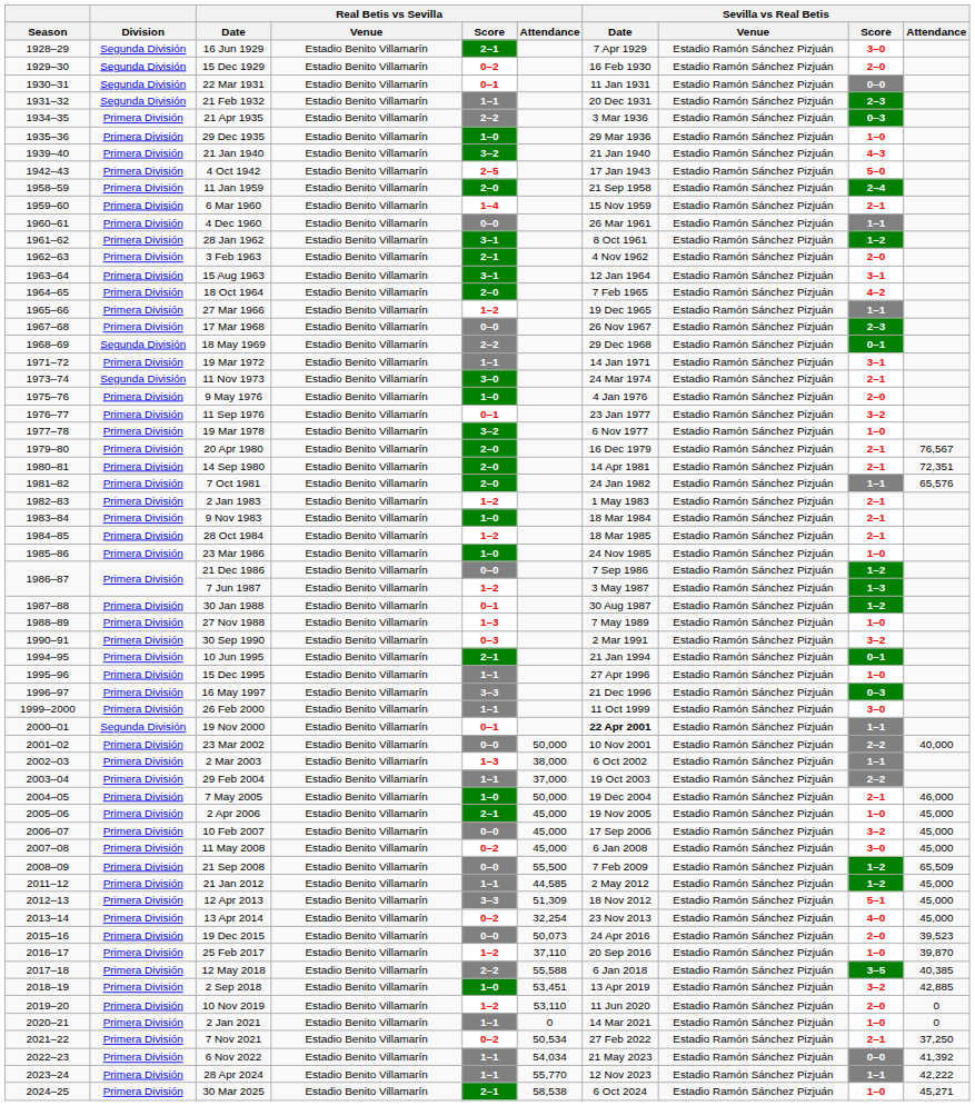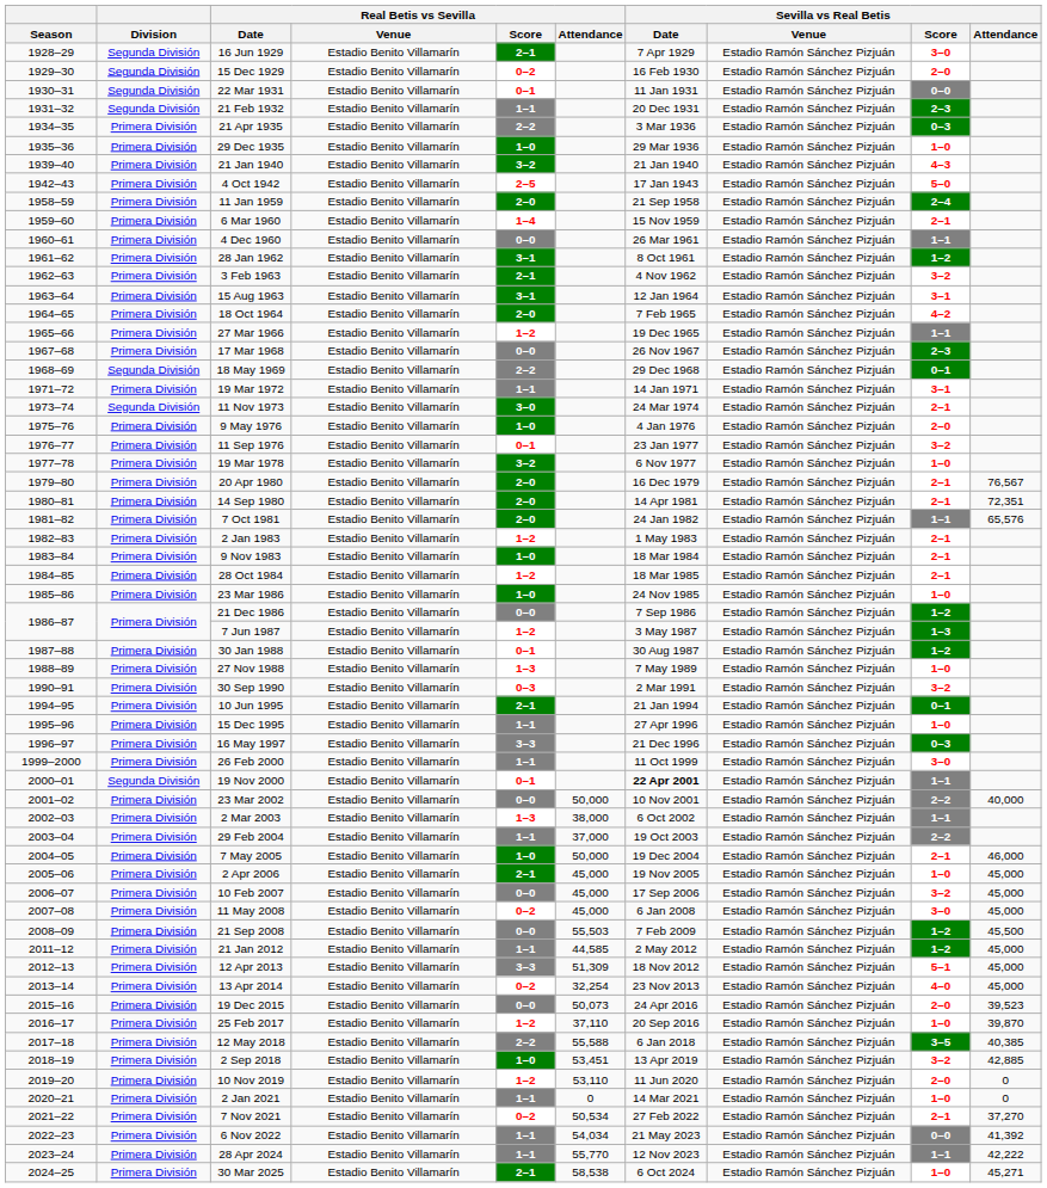 <table class="wikitable" style="text-align: center; font-size: 11px">
 <tr>
 <th></th>
 <th></th>
 <th colspan=4>Real Betis vs Sevilla</th>
 <th colspan=5>Sevilla vs Real Betis</th>
 </tr>
 <tr>
 <th width="80">Season</th>
 <th width="100">Division</th>
 <th width="70">Date</th>
 <th width="185">Venue</th>
 <th width="50">Score</th>
 <th width="40">Attendance</th>
 <th width="70">Date</th>
 <th width="185">Venue</th>
 <th width="50">Score</th>
 <th width="40">Attendance</th>
 </tr>
 <tr>
 <td>1928–29</td>
 <td><a href='#'>Segunda División</a></td>
 <td>16 Jun 1929</td>
 <td>Estadio Benito Villamarín</td>
 <td style="background:green;color:white;"><strong>2–1</strong></td>
 <td></td>
 <td>7 Apr 1929</td>
 <td>Estadio Ramón Sánchez Pizjuán</td>
 <td style="background:white;color:red;"><strong>3–0</strong></td>
 <td></td>
 </tr>
 <tr>
 <td>1929–30</td>
 <td><a href='#'>Segunda División</a></td>
 <td>15 Dec 1929</td>
 <td>Estadio Benito Villamarín</td>
 <td style="background:white;color:red;"><strong>0–2</strong></td>
 <td></td>
 <td>16 Feb 1930</td>
 <td>Estadio Ramón Sánchez Pizjuán</td>
 <td style="background:white;color:red;"><strong>2–0</strong></td>
 <td></td>
 </tr>
 <tr>
 <td>1930–31</td>
 <td><a href='#'>Segunda División</a></td>
 <td>22 Mar 1931</td>
 <td>Estadio Benito Villamarín</td>
 <td style="background:white;color:red;"><strong>0–1</strong></td>
 <td></td>
 <td>11 Jan 1931</td>
 <td>Estadio Ramón Sánchez Pizjuán</td>
 <td style="background:#808080;color:white;"><strong>0–0</strong></td>
 <td></td>
 </tr>
 <tr>
 <td>1931–32</td>
 <td><a href='#'>Segunda División</a></td>
 <td>21 Feb 1932</td>
 <td>Estadio Benito Villamarín</td>
 <td style="background:#808080;color:white;"><strong>1–1</strong></td>
 <td></td>
 <td>20 Dec 1931</td>
 <td>Estadio Ramón Sánchez Pizjuán</td>
 <td style="background:green;color:white;"><strong>2–3</strong></td>
 <td></td>
 </tr>
 <tr>
 <td>1934–35</td>
 <td><a href='#'>Primera División</a></td>
 <td>21 Apr 1935</td>
 <td>Estadio Benito Villamarín</td>
 <td style="background:#808080;color:white;"><strong>2–2</strong></td>
 <td></td>
 <td>3 Mar 1936</td>
 <td>Estadio Ramón Sánchez Pizjuán</td>
 <td style="background:green;color:white;"><strong>0–3</strong></td>
 <td></td>
 </tr>
 <tr>
 <td>1935–36</td>
 <td><a href='#'>Primera División</a></td>
 <td>29 Dec 1935</td>
 <td>Estadio Benito Villamarín</td>
 <td style="background:green;color:white;"><strong>1–0</strong></td>
 <td></td>
 <td>29 Mar 1936</td>
 <td>Estadio Ramón Sánchez Pizjuán</td>
 <td style="background:white;color:red;"><strong>1–0</strong></td>
 <td></td>
 </tr>
 <tr>
 <td>1939–40</td>
 <td><a href='#'>Primera División</a></td>
 <td>21 Jan 1940</td>
 <td>Estadio Benito Villamarín</td>
 <td style="background:green;color:white;"><strong>3–2</strong></td>
 <td></td>
 <td>21 Jan 1940</td>
 <td>Estadio Ramón Sánchez Pizjuán</td>
 <td style="background:white;color:red;"><strong>4–3</strong></td>
 <td></td>
 </tr>
 <tr>
 <td>1942–43</td>
 <td><a href='#'>Primera División</a></td>
 <td>4 Oct 1942</td>
 <td>Estadio Benito Villamarín</td>
 <td style="background:white;color:red;"><strong>2–5</strong></td>
 <td></td>
 <td>17 Jan 1943</td>
 <td>Estadio Ramón Sánchez Pizjuán</td>
 <td style="background:white;color:red;"><strong>5–0</strong></td>
 <td></td>
 </tr>
 <tr>
 <td>1958–59</td>
 <td><a href='#'>Primera División</a></td>
 <td>11 Jan 1959</td>
 <td>Estadio Benito Villamarín</td>
 <td style="background:green;color:white;"><strong>2–0</strong></td>
 <td></td>
 <td>21 Sep 1958</td>
 <td>Estadio Ramón Sánchez Pizjuán</td>
 <td style="background:green;color:white;"><strong>2–4</strong></td>
 <td></td>
 </tr>
 <tr>
 <td>1959–60</td>
 <td><a href='#'>Primera División</a></td>
 <td>6 Mar 1960</td>
 <td>Estadio Benito Villamarín</td>
 <td style="background:white;color:red;"><strong>1–4</strong></td>
 <td></td>
 <td>15 Nov 1959</td>
 <td>Estadio Ramón Sánchez Pizjuán</td>
 <td style="background:white;color:red;"><strong>2–1</strong></td>
 <td></td>
 </tr>
 <tr>
 <td>1960–61</td>
 <td><a href='#'>Primera División</a></td>
 <td>4 Dec 1960</td>
 <td>Estadio Benito Villamarín</td>
 <td style="background:#808080;color:white;"><strong>0–0</strong></td>
 <td></td>
 <td>26 Mar 1961</td>
 <td>Estadio Ramón Sánchez Pizjuán</td>
 <td style="background:#808080;color:white;"><strong>1–1</strong></td>
 <td></td>
 </tr>
 <tr>
 <td>1961–62</td>
 <td><a href='#'>Primera División</a></td>
 <td>28 Jan 1962</td>
 <td>Estadio Benito Villamarín</td>
 <td style="background:green;color:white;"><strong>3–1</strong></td>
 <td></td>
 <td>8 Oct 1961</td>
 <td>Estadio Ramón Sánchez Pizjuán</td>
 <td style="background:green;color:white;"><strong>1–2</strong></td>
 <td></td>
 </tr>
 <tr>
 <td>1962–63</td>
 <td><a href='#'>Primera División</a></td>
 <td>3 Feb 1963</td>
 <td>Estadio Benito Villamarín</td>
 <td style="background:green;color:white;"><strong>2–1</strong></td>
 <td></td>
 <td>4 Nov 1962</td>
 <td>Estadio Ramón Sánchez Pizjuán</td>
-<td style="background:white;color:red;"><strong>2–0</strong></td>
+<td style="background:white;color:red;"><strong>3–2</strong></td>
 <td></td>
 </tr>
 <tr>
 <td>1963–64</td>
 <td><a href='#'>Primera División</a></td>
 <td>15 Aug 1963</td>
 <td>Estadio Benito Villamarín</td>
 <td style="background:green;color:white;"><strong>3–1</strong></td>
 <td></td>
 <td>12 Jan 1964</td>
 <td>Estadio Ramón Sánchez Pizjuán</td>
 <td style="background:white;color:red;"><strong>3–1</strong></td>
 <td></td>
 </tr>
 <tr>
 <td>1964–65</td>
 <td><a href='#'>Primera División</a></td>
 <td>18 Oct 1964</td>
 <td>Estadio Benito Villamarín</td>
 <td style="background:green;color:white;"><strong>2–0</strong></td>
 <td></td>
 <td>7 Feb 1965</td>
 <td>Estadio Ramón Sánchez Pizjuán</td>
 <td style="background:white;color:red;"><strong>4–2</strong></td>
 <td></td>
 </tr>
 <tr>
 <td>1965–66</td>
 <td><a href='#'>Primera División</a></td>
 <td>27 Mar 1966</td>
 <td>Estadio Benito Villamarín</td>
 <td style="background:white;color:red;"><strong>1–2</strong></td>
 <td></td>
 <td>19 Dec 1965</td>
 <td>Estadio Ramón Sánchez Pizjuán</td>
 <td style="background:#808080;color:white;"><strong>1–1</strong></td>
 <td></td>
 </tr>
 <tr>
 <td>1967–68</td>
 <td><a href='#'>Primera División</a></td>
 <td>17 Mar 1968</td>
 <td>Estadio Benito Villamarín</td>
 <td style="background:#808080;color:white;"><strong>0–0</strong></td>
 <td></td>
 <td>26 Nov 1967</td>
 <td>Estadio Ramón Sánchez Pizjuán</td>
 <td style="background:green;color:white;"><strong>2–3</strong></td>
 <td></td>
 </tr>
 <tr>
 <td>1968–69</td>
 <td><a href='#'>Segunda División</a></td>
 <td>18 May 1969</td>
 <td>Estadio Benito Villamarín</td>
 <td style="background:#808080;color:white;"><strong>2–2</strong></td>
 <td></td>
 <td>29 Dec 1968</td>
 <td>Estadio Ramón Sánchez Pizjuán</td>
 <td style="background:green;color:white;"><strong>0–1</strong></td>
 <td></td>
 </tr>
 <tr>
 <td>1971–72</td>
 <td><a href='#'>Primera División</a></td>
 <td>19 Mar 1972</td>
 <td>Estadio Benito Villamarín</td>
 <td style="background:#808080;color:white;"><strong>1–1</strong></td>
 <td></td>
 <td>14 Jan 1971</td>
 <td>Estadio Ramón Sánchez Pizjuán</td>
 <td style="background:white;color:red;"><strong>3–1</strong></td>
 <td></td>
 </tr>
 <tr>
 <td>1973–74</td>
 <td><a href='#'>Segunda División</a></td>
 <td>11 Nov 1973</td>
 <td>Estadio Benito Villamarín</td>
 <td style="background:green;color:white;"><strong>3–0</strong></td>
 <td></td>
 <td>24 Mar 1974</td>
 <td>Estadio Ramón Sánchez Pizjuán</td>
 <td style="background:white;color:red;"><strong>2–1</strong></td>
 <td></td>
 </tr>
 <tr>
 <td>1975–76</td>
 <td><a href='#'>Primera División</a></td>
 <td>9 May 1976</td>
 <td>Estadio Benito Villamarín</td>
 <td style="background:green;color:white;"><strong>1–0</strong></td>
 <td></td>
 <td>4 Jan 1976</td>
 <td>Estadio Ramón Sánchez Pizjuán</td>
 <td style="background:white;color:red;"><strong>2–0</strong></td>
 <td></td>
 </tr>
 <tr>
 <td>1976–77</td>
 <td><a href='#'>Primera División</a></td>
 <td>11 Sep 1976</td>
 <td>Estadio Benito Villamarín</td>
 <td style="background:white;color:red;"><strong>0–1</strong></td>
 <td></td>
 <td>23 Jan 1977</td>
 <td>Estadio Ramón Sánchez Pizjuán</td>
 <td style="background:white;color:red;"><strong>3–2</strong></td>
 <td></td>
 </tr>
 <tr>
 <td>1977–78</td>
 <td><a href='#'>Primera División</a></td>
 <td>19 Mar 1978</td>
 <td>Estadio Benito Villamarín</td>
 <td style="background:green;color:white;"><strong>3–2</strong></td>
 <td></td>
 <td>6 Nov 1977</td>
 <td>Estadio Ramón Sánchez Pizjuán</td>
 <td style="background:white;color:red;"><strong>1–0</strong></td>
 <td></td>
 </tr>
 <tr>
 <td>1979–80</td>
 <td><a href='#'>Primera División</a></td>
 <td>20 Apr 1980</td>
 <td>Estadio Benito Villamarín</td>
 <td style="background:green;color:white;"><strong>2–0</strong></td>
 <td></td>
 <td>16 Dec 1979</td>
 <td>Estadio Ramón Sánchez Pizjuán</td>
 <td style="background:white;color:red;"><strong>2–1</strong></td>
 <td>76,567</td>
 </tr>
 <tr>
 <td>1980–81</td>
 <td><a href='#'>Primera División</a></td>
 <td>14 Sep 1980</td>
 <td>Estadio Benito Villamarín</td>
 <td style="background:green;color:white;"><strong>2–0</strong></td>
 <td></td>
 <td>14 Apr 1981</td>
 <td>Estadio Ramón Sánchez Pizjuán</td>
 <td style="background:white;color:red;"><strong>2–1</strong></td>
 <td>72,351</td>
 </tr>
 <tr>
 <td>1981–82</td>
 <td><a href='#'>Primera División</a></td>
 <td>7 Oct 1981</td>
 <td>Estadio Benito Villamarín</td>
 <td style="background:green;color:white;"><strong>2–0</strong></td>
 <td></td>
 <td>24 Jan 1982</td>
 <td>Estadio Ramón Sánchez Pizjuán</td>
 <td style="background:#808080;color:white;"><strong>1–1</strong></td>
 <td>65,576</td>
 </tr>
 <tr>
 <td>1982–83</td>
 <td><a href='#'>Primera División</a></td>
 <td>2 Jan 1983</td>
 <td>Estadio Benito Villamarín</td>
 <td style="background:white;color:red;"><strong>1–2</strong></td>
 <td></td>
 <td>1 May 1983</td>
 <td>Estadio Ramón Sánchez Pizjuán</td>
 <td style="background:white;color:red;"><strong>2–1</strong></td>
 <td></td>
 </tr>
 <tr>
 <td>1983–84</td>
 <td><a href='#'>Primera División</a></td>
 <td>9 Nov 1983</td>
 <td>Estadio Benito Villamarín</td>
 <td style="background:green;color:white;"><strong>1–0</strong></td>
 <td></td>
 <td>18 Mar 1984</td>
 <td>Estadio Ramón Sánchez Pizjuán</td>
 <td style="background:white;color:red;"><strong>2–1</strong></td>
 <td></td>
 </tr>
 <tr>
 <td>1984–85</td>
 <td><a href='#'>Primera División</a></td>
 <td>28 Oct 1984</td>
 <td>Estadio Benito Villamarín</td>
 <td style="background:white;color:red;"><strong>1–2</strong></td>
 <td></td>
 <td>18 Mar 1985</td>
 <td>Estadio Ramón Sánchez Pizjuán</td>
 <td style="background:white;color:red;"><strong>2–1</strong></td>
 <td></td>
 </tr>
 <tr>
 <td>1985–86</td>
 <td><a href='#'>Primera División</a></td>
 <td>23 Mar 1986</td>
 <td>Estadio Benito Villamarín</td>
 <td style="background:green;color:white;"><strong>1–0</strong></td>
 <td></td>
 <td>24 Nov 1985</td>
 <td>Estadio Ramón Sánchez Pizjuán</td>
 <td style="background:white;color:red;"><strong>1–0</strong></td>
 <td></td>
 </tr>
 <tr>
 <td rowspan=2>1986–87</td>
 <td rowspan=2><a href='#'>Primera División</a></td>
 <td>21 Dec 1986</td>
 <td>Estadio Benito Villamarín</td>
 <td style="background:#808080;color:white;"><strong>0–0</strong></td>
 <td></td>
 <td>7 Sep 1986</td>
 <td>Estadio Ramón Sánchez Pizjuán</td>
 <td style="background:green;color:white;"><strong>1–2</strong></td>
 <td></td>
 </tr>
 <tr>
 <td>7 Jun 1987</td>
 <td>Estadio Benito Villamarín</td>
 <td style="background:white;color:red;"><strong>1–2</strong></td>
 <td></td>
 <td>3 May 1987</td>
 <td>Estadio Ramón Sánchez Pizjuán</td>
 <td style="background:green;color:white;"><strong>1–3</strong></td>
 <td></td>
 </tr>
 <tr>
 <td>1987–88</td>
 <td><a href='#'>Primera División</a></td>
 <td>30 Jan 1988</td>
 <td>Estadio Benito Villamarín</td>
 <td style="background:white;color:red;"><strong>0–1</strong></td>
 <td></td>
 <td>30 Aug 1987</td>
 <td>Estadio Ramón Sánchez Pizjuán</td>
 <td style="background:green;color:white;"><strong>1–2</strong></td>
 <td></td>
 </tr>
 <tr>
 <td>1988–89</td>
 <td><a href='#'>Primera División</a></td>
 <td>27 Nov 1988</td>
 <td>Estadio Benito Villamarín</td>
 <td style="background:white;color:red;"><strong>1–3</strong></td>
 <td></td>
 <td>7 May 1989</td>
 <td>Estadio Ramón Sánchez Pizjuán</td>
 <td style="background:white;color:red;"><strong>1–0</strong></td>
 <td></td>
 </tr>
 <tr>
 <td>1990–91</td>
 <td><a href='#'>Primera División</a></td>
 <td>30 Sep 1990</td>
 <td>Estadio Benito Villamarín</td>
 <td style="background:white;color:red;"><strong>0–3</strong></td>
 <td></td>
 <td>2 Mar 1991</td>
 <td>Estadio Ramón Sánchez Pizjuán</td>
 <td style="background:white;color:red;"><strong>3–2</strong></td>
 <td></td>
 </tr>
 <tr>
 <td>1994–95</td>
 <td><a href='#'>Primera División</a></td>
 <td>10 Jun 1995</td>
 <td>Estadio Benito Villamarín</td>
 <td style="background:green;color:white;"><strong>2–1</strong></td>
 <td></td>
 <td>21 Jan 1994</td>
 <td>Estadio Ramón Sánchez Pizjuán</td>
 <td style="background:green;color:white;"><strong>0–1</strong></td>
 <td></td>
 </tr>
 <tr>
 <td>1995–96</td>
 <td><a href='#'>Primera División</a></td>
 <td>15 Dec 1995</td>
 <td>Estadio Benito Villamarín</td>
 <td style="background:#808080;color:white;"><strong>1–1</strong></td>
 <td></td>
 <td>27 Apr 1996</td>
 <td>Estadio Ramón Sánchez Pizjuán</td>
 <td style="background:white;color:red;"><strong>1–0</strong></td>
 <td></td>
 </tr>
 <tr>
 <td>1996–97</td>
 <td><a href='#'>Primera División</a></td>
 <td>16 May 1997</td>
 <td>Estadio Benito Villamarín</td>
 <td style="background:#808080;color:white;"><strong>3–3</strong></td>
 <td></td>
 <td>21 Dec 1996</td>
 <td>Estadio Ramón Sánchez Pizjuán</td>
 <td style="background:green;color:white;"><strong>0–3</strong></td>
 <td></td>
 </tr>
 <tr>
 <td>1999–2000</td>
 <td><a href='#'>Primera División</a></td>
 <td>26 Feb 2000</td>
 <td>Estadio Benito Villamarín</td>
 <td style="background:#808080;color:white;"><strong>1–1</strong></td>
 <td></td>
 <td>11 Oct 1999</td>
 <td>Estadio Ramón Sánchez Pizjuán</td>
 <td style="background:white;color:red;"><strong>3–0</strong></td>
 <td></td>
 </tr>
 <tr>
 <td>2000–01</td>
 <td><a href='#'>Segunda División</a></td>
 <td>19 Nov 2000</td>
 <td>Estadio Benito Villamarín</td>
 <td style="background:white;color:red;"><strong>0–1</strong></td>
 <td></td>
 <td><strong>22 Apr 2001</strong></td>
 <td>Estadio Ramón Sánchez Pizjuán</td>
 <td style="background:#808080;color:white;"><strong>1–1</strong></td>
 <td></td>
 </tr>
 <tr>
 <td>2001–02</td>
 <td><a href='#'>Primera División</a></td>
 <td>23 Mar 2002</td>
 <td>Estadio Benito Villamarín</td>
 <td style="background:#808080;color:white;"><strong>0–0</strong></td>
 <td>50,000</td>
 <td>10 Nov 2001</td>
 <td>Estadio Ramón Sánchez Pizjuán</td>
 <td style="background:#808080;color:white;"><strong>2–2</strong></td>
 <td>40,000</td>
 </tr>
 <tr>
 <td>2002–03</td>
 <td><a href='#'>Primera División</a></td>
 <td>2 Mar 2003</td>
 <td>Estadio Benito Villamarín</td>
 <td style="background:white;color:red;"><strong>1–3</strong></td>
 <td>38,000</td>
 <td>6 Oct 2002</td>
 <td>Estadio Ramón Sánchez Pizjuán</td>
 <td style="background:#808080;color:white;"><strong>1–1</strong></td>
 <td></td>
 </tr>
 <tr>
 <td>2003–04</td>
 <td><a href='#'>Primera División</a></td>
 <td>29 Feb 2004</td>
 <td>Estadio Benito Villamarín</td>
 <td style="background:#808080;color:white;"><strong>1–1</strong></td>
 <td>37,000</td>
 <td>19 Oct 2003</td>
 <td>Estadio Ramón Sánchez Pizjuán</td>
 <td style="background:#808080;color:white;"><strong>2–2</strong></td>
 <td></td>
 </tr>
 <tr>
 <td>2004–05</td>
 <td><a href='#'>Primera División</a></td>
 <td>7 May 2005</td>
 <td>Estadio Benito Villamarín</td>
 <td style="background:green;color:white;"><strong>1–0</strong></td>
 <td>50,000</td>
 <td>19 Dec 2004</td>
 <td>Estadio Ramón Sánchez Pizjuán</td>
 <td style="background:white;color:red;"><strong>2–1</strong></td>
 <td>46,000</td>
 </tr>
 <tr>
 <td>2005–06</td>
 <td><a href='#'>Primera División</a></td>
 <td>2 Apr 2006</td>
 <td>Estadio Benito Villamarín</td>
 <td style="background:green;color:white;"><strong>2–1</strong></td>
 <td>45,000</td>
 <td>19 Nov 2005</td>
 <td>Estadio Ramón Sánchez Pizjuán</td>
 <td style="background:white;color:red;"><strong>1–0</strong></td>
 <td>45,000</td>
 </tr>
 <tr>
 <td>2006–07</td>
 <td><a href='#'>Primera División</a></td>
 <td>10 Feb 2007</td>
 <td>Estadio Benito Villamarín</td>
 <td style="background:#808080;color:white;"><strong>0–0</strong></td>
 <td>45,000</td>
 <td>17 Sep 2006</td>
 <td>Estadio Ramón Sánchez Pizjuán</td>
 <td style="background:white;color:red;"><strong>3–2</strong></td>
 <td>45,000</td>
 </tr>
 <tr>
 <td>2007–08</td>
 <td><a href='#'>Primera División</a></td>
 <td>11 May 2008</td>
 <td>Estadio Benito Villamarín</td>
 <td style="background:white;color:red;"><strong>0–2</strong></td>
 <td>45,000</td>
 <td>6 Jan 2008</td>
 <td>Estadio Ramón Sánchez Pizjuán</td>
 <td style="background:white;color:red;"><strong>3–0</strong></td>
 <td>45,000</td>
 </tr>
 <tr>
 <td>2008–09</td>
 <td><a href='#'>Primera División</a></td>
 <td>21 Sep 2008</td>
 <td>Estadio Benito Villamarín</td>
 <td style="background:#808080;color:white;"><strong>0–0</strong></td>
-<td>55,500</td>
+<td>55,503</td>
 <td>7 Feb 2009</td>
 <td>Estadio Ramón Sánchez Pizjuán</td>
 <td style="background:green;color:white;"><strong>1–2</strong></td>
-<td>65,509</td>
+<td>45,500</td>
 </tr>
 <tr>
 <td>2011–12</td>
 <td><a href='#'>Primera División</a></td>
 <td>21 Jan 2012</td>
 <td>Estadio Benito Villamarín</td>
 <td style="background:#808080;color:white;"><strong>1–1</strong></td>
 <td>44,585</td>
 <td>2 May 2012</td>
 <td>Estadio Ramón Sánchez Pizjuán</td>
 <td style="background:green;color:white;"><strong>1–2</strong></td>
 <td>45,000</td>
 </tr>
 <tr>
 <td>2012–13</td>
 <td><a href='#'>Primera División</a></td>
 <td>12 Apr 2013</td>
 <td>Estadio Benito Villamarín</td>
 <td style="background:#808080;color:white;"><strong>3–3</strong></td>
 <td>51,309</td>
 <td>18 Nov 2012</td>
 <td>Estadio Ramón Sánchez Pizjuán</td>
 <td style="background:white;color:red;"><strong>5–1</strong></td>
 <td>45,000</td>
 </tr>
 <tr>
 <td>2013–14</td>
 <td><a href='#'>Primera División</a></td>
 <td>13 Apr 2014</td>
 <td>Estadio Benito Villamarín</td>
 <td style="background:white;color:red;"><strong>0–2</strong></td>
 <td>32,254</td>
 <td>23 Nov 2013</td>
 <td>Estadio Ramón Sánchez Pizjuán</td>
 <td style="background:white;color:red;"><strong>4–0</strong></td>
 <td>45,000</td>
 </tr>
 <tr>
 <td>2015–16</td>
 <td><a href='#'>Primera División</a></td>
 <td>19 Dec 2015</td>
 <td>Estadio Benito Villamarín</td>
 <td style="background:#808080;color:white;"><strong>0–0</strong></td>
 <td>50,073</td>
 <td>24 Apr 2016</td>
 <td>Estadio Ramón Sánchez Pizjuán</td>
 <td style="background:white;color:red;"><strong>2–0</strong></td>
 <td>39,523</td>
 </tr>
 <tr>
 <td>2016–17</td>
 <td><a href='#'>Primera División</a></td>
 <td>25 Feb 2017</td>
 <td>Estadio Benito Villamarín</td>
 <td style="background:white;color:red;"><strong>1–2</strong></td>
 <td>37,110</td>
 <td>20 Sep 2016</td>
 <td>Estadio Ramón Sánchez Pizjuán</td>
 <td style="background:white;color:red;"><strong>1–0</strong></td>
 <td>39,870</td>
 </tr>
 <tr>
 <td>2017–18</td>
 <td><a href='#'>Primera División</a></td>
 <td>12 May 2018</td>
 <td>Estadio Benito Villamarín</td>
 <td style="background:#808080;color:white;"><strong>2–2</strong></td>
 <td>55,588</td>
 <td>6 Jan 2018</td>
 <td>Estadio Ramón Sánchez Pizjuán</td>
 <td style="background:green;color:white;"><strong>3–5</strong></td>
 <td>40,385</td>
 </tr>
 <tr>
 <td>2018–19</td>
 <td><a href='#'>Primera División</a></td>
 <td>2 Sep 2018</td>
 <td>Estadio Benito Villamarín</td>
 <td style="background:green;color:white;"><strong>1–0</strong></td>
 <td>53,451</td>
 <td>13 Apr 2019</td>
 <td>Estadio Ramón Sánchez Pizjuán</td>
 <td style="background:white;color:red;"><strong>3–2</strong></td>
 <td>42,885</td>
 </tr>
 <tr>
 <td>2019–20</td>
 <td><a href='#'>Primera División</a></td>
 <td>10 Nov 2019</td>
 <td>Estadio Benito Villamarín</td>
 <td style="background:white;color:red;"><strong>1–2</strong></td>
 <td>53,110</td>
 <td>11 Jun 2020</td>
 <td>Estadio Ramón Sánchez Pizjuán</td>
 <td style="background:white;color:red;"><strong>2–0</strong></td>
 <td>0</td>
 </tr>
 <tr>
 <td>2020–21</td>
 <td><a href='#'>Primera División</a></td>
 <td>2 Jan 2021</td>
 <td>Estadio Benito Villamarín</td>
 <td style="background:#808080;color:white;"><strong>1–1</strong></td>
 <td>0</td>
 <td>14 Mar 2021</td>
 <td>Estadio Ramón Sánchez Pizjuán</td>
 <td style="background:white;color:red;"><strong>1–0</strong></td>
 <td>0</td>
 </tr>
 <tr>
 <td>2021–22</td>
 <td><a href='#'>Primera División</a></td>
 <td>7 Nov 2021</td>
 <td>Estadio Benito Villamarín</td>
 <td style="background:white;color:red;"><strong>0–2</strong></td>
 <td>50,534</td>
 <td>27 Feb 2022</td>
 <td>Estadio Ramón Sánchez Pizjuán</td>
 <td style="background:white;color:red;"><strong>2–1</strong></td>
-<td>37,250</td>
+<td>37,270</td>
 </tr>
 <tr>
 <td>2022–23</td>
 <td><a href='#'>Primera División</a></td>
 <td>6 Nov 2022</td>
 <td>Estadio Benito Villamarín</td>
 <td style="background:#808080;color:white;"><strong>1–1</strong></td>
 <td>54,034</td>
 <td>21 May 2023</td>
 <td>Estadio Ramón Sánchez Pizjuán</td>
 <td style="background:#808080;color:white;"><strong>0–0</strong></td>
 <td>41,392</td>
 </tr>
 <tr>
 <td>2023–24</td>
 <td><a href='#'>Primera División</a></td>
 <td>28 Apr 2024</td>
 <td>Estadio Benito Villamarín</td>
 <td style="background:#808080;color:#fff;"><strong>1–1</strong></td>
 <td>55,770</td>
 <td>12 Nov 2023</td>
 <td>Estadio Ramón Sánchez Pizjuán</td>
 <td style="background:#808080;color:#fff;"><strong>1–1</strong></td>
 <td>42,222</td>
 </tr>
 <tr>
 <td>2024–25</td>
 <td><a href='#'>Primera División</a></td>
 <td>30 Mar 2025</td>
 <td>Estadio Benito Villamarín</td>
 <td style="background:green;color:#fff;"><strong>2–1</strong></td>
 <td>58,538</td>
 <td>6 Oct 2024</td>
 <td>Estadio Ramón Sánchez Pizjuán</td>
 <td style="background:#fff;color:red;"><strong>1–0</strong></td>
 <td>45,271</td>
 </tr>
 </table>
